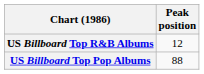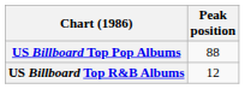 <table class="wikitable sortable plainrowheaders">
 <tr>
 <th scope="col">Chart (1986)</th>
 <th scope="col">Peak<br>position</th>
 </tr>
 <tr>
+<th scope="row"><a href='#'>US <em>Billboard</em> Top Pop Albums</a></th>
+<td align=center>88</td>
+</tr>
+<tr>
 <th scope="row">US <em>Billboard</em> <a href='#'>Top R&B Albums</a></th>
 <td align=center>12</td>
 </tr>
-<tr>
-<th scope="row"><a href='#'>US <em>Billboard</em> Top Pop Albums</a></th>
-<td align=center>88</td>
-</tr>
 </table>
